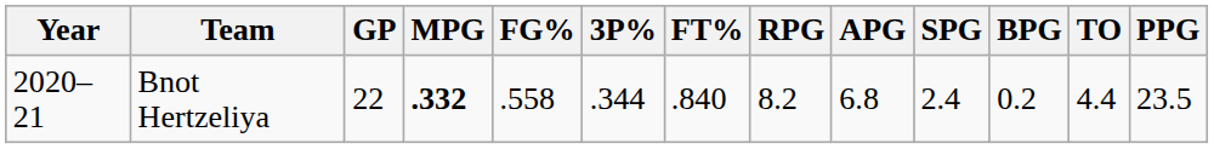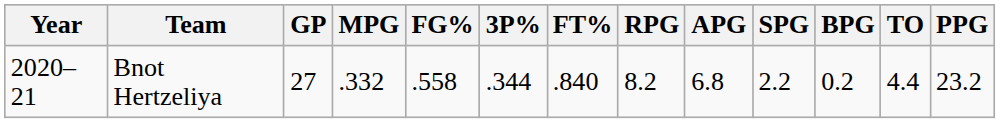 <table class="wikitable sortable">
 <tr>
 <th>Year</th>
 <th>Team</th>
 <th>GP</th>
 <th>MPG</th>
 <th>FG%</th>
 <th>3P%</th>
 <th>FT%</th>
 <th>RPG</th>
 <th>APG</th>
 <th>SPG</th>
 <th>BPG</th>
 <th>TO</th>
 <th>PPG</th>
 </tr>
 <tr>
 <td>2020–21</td>
 <td>Bnot Hertzeliya</td>
-<td>22</td>
-<td><strong>.332</strong></td>
+<td>27</td>
+<td>.332</td>
 <td>.558</td>
 <td>.344</td>
 <td>.840</td>
 <td>8.2</td>
 <td>6.8</td>
-<td>2.4</td>
+<td>2.2</td>
 <td>0.2</td>
 <td>4.4</td>
-<td>23.5</td>
+<td>23.2</td>
 </tr>
 </table>
